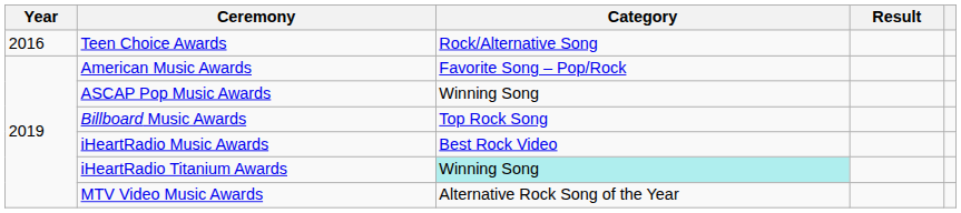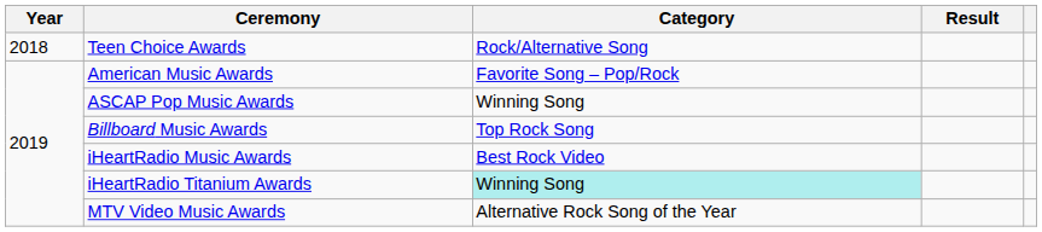 <table class="wikitable sortable plainrowheaders" style="width: 60%;">
 <tr>
 <th scope="col">Year</th>
 <th scope="col">Ceremony</th>
 <th scope="col">Category</th>
 <th scope="col">Result</th>
 <th scope="col" class="unsortable"></th>
 </tr>
 <tr>
-<td>2016</td>
+<td>2018</td>
 <td><a href='#'>Teen Choice Awards</a></td>
 <td><a href='#'>Rock/Alternative Song</a></td>
 <td></td>
 <td style="text-align:center;"></td>
 </tr>
 <tr>
 <td rowspan="6">2019</td>
 <td><a href='#'>American Music Awards</a></td>
 <td><a href='#'>Favorite Song – Pop/Rock</a></td>
 <td></td>
 <td style="text-align:center;"></td>
 </tr>
 <tr>
 <td><a href='#'>ASCAP Pop Music Awards</a></td>
 <td>Winning Song</td>
 <td></td>
 <td style="text-align:center;"></td>
 </tr>
 <tr>
 <td><a href='#'><em>Billboard</em> Music Awards</a></td>
 <td><a href='#'>Top Rock Song</a></td>
 <td></td>
 <td style="text-align:center;"></td>
 </tr>
 <tr>
 <td><a href='#'>iHeartRadio Music Awards</a></td>
 <td><a href='#'>Best Rock Video</a></td>
 <td></td>
 <td style="text-align:center;"></td>
 </tr>
 <tr>
 <td><a href='#'>iHeartRadio Titanium Awards</a></td>
 <td style="background: paleturquoise;">Winning Song</td>
 <td></td>
 <td style="text-align:center;"></td>
 </tr>
 <tr>
 <td><a href='#'>MTV Video Music Awards</a></td>
 <td>Alternative Rock Song of the Year</td>
 <td></td>
 <td style="text-align:center;"></td>
 </tr>
 </table>
